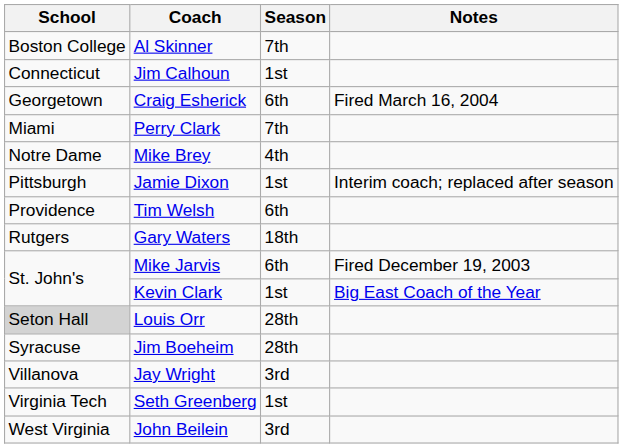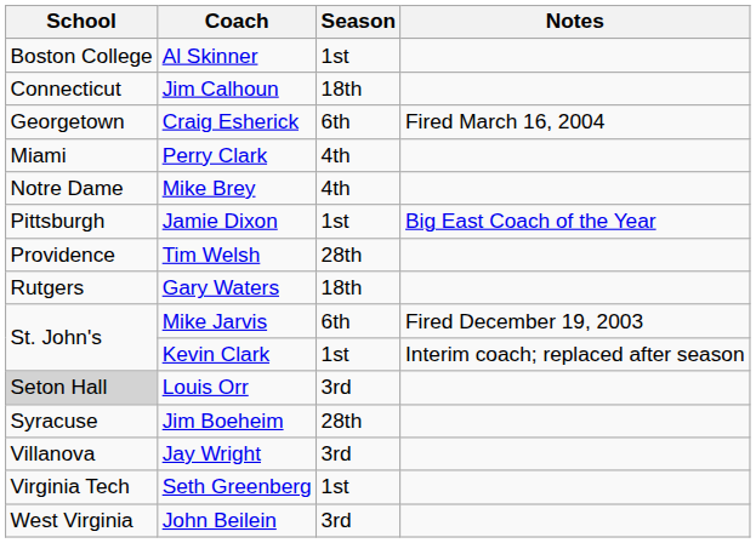 <table class="wikitable">
 <tr>
 <th>School</th>
 <th>Coach</th>
 <th>Season</th>
 <th>Notes</th>
 </tr>
 <tr>
 <td>Boston College</td>
 <td><a href='#'>Al Skinner</a></td>
-<td>7th</td>
+<td>1st</td>
 <td></td>
 </tr>
 <tr>
 <td>Connecticut</td>
 <td><a href='#'>Jim Calhoun</a></td>
-<td>1st</td>
+<td>18th</td>
 <td></td>
 </tr>
 <tr>
 <td>Georgetown</td>
 <td><a href='#'>Craig Esherick</a></td>
 <td>6th</td>
 <td>Fired March 16, 2004</td>
 </tr>
 <tr>
 <td>Miami</td>
 <td><a href='#'>Perry Clark</a></td>
-<td>7th</td>
+<td>4th</td>
 <td></td>
 </tr>
 <tr>
 <td>Notre Dame</td>
 <td><a href='#'>Mike Brey</a></td>
 <td>4th</td>
 <td></td>
 </tr>
 <tr>
 <td>Pittsburgh</td>
 <td><a href='#'>Jamie Dixon</a></td>
 <td>1st</td>
-<td>Interim coach; replaced after season</td>
+<td><a href='#'>Big East Coach of the Year</a></td>
 </tr>
 <tr>
 <td>Providence</td>
 <td><a href='#'>Tim Welsh</a></td>
-<td>6th</td>
+<td>28th</td>
 <td></td>
 </tr>
 <tr>
 <td>Rutgers</td>
 <td><a href='#'>Gary Waters</a></td>
 <td>18th</td>
 <td></td>
 </tr>
 <tr>
 <td rowspan="2">St. John's</td>
 <td><a href='#'>Mike Jarvis</a></td>
 <td>6th</td>
 <td>Fired December 19, 2003</td>
 </tr>
 <tr>
 <td><a href='#'>Kevin Clark</a></td>
 <td>1st</td>
-<td><a href='#'>Big East Coach of the Year</a></td>
+<td>Interim coach; replaced after season</td>
 </tr>
 <tr>
 <td style="background: lightgrey;">Seton Hall</td>
 <td><a href='#'>Louis Orr</a></td>
-<td>28th</td>
+<td>3rd</td>
 <td></td>
 </tr>
 <tr>
 <td>Syracuse</td>
 <td><a href='#'>Jim Boeheim</a></td>
 <td>28th</td>
 <td></td>
 </tr>
 <tr>
 <td>Villanova</td>
 <td><a href='#'>Jay Wright</a></td>
 <td>3rd</td>
 <td></td>
 </tr>
 <tr>
 <td>Virginia Tech</td>
 <td><a href='#'>Seth Greenberg</a></td>
 <td>1st</td>
 <td></td>
 </tr>
 <tr>
 <td>West Virginia</td>
 <td><a href='#'>John Beilein</a></td>
 <td>3rd</td>
 <td></td>
 </tr>
 </table>
